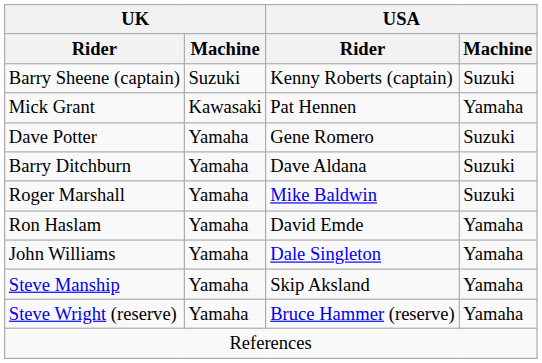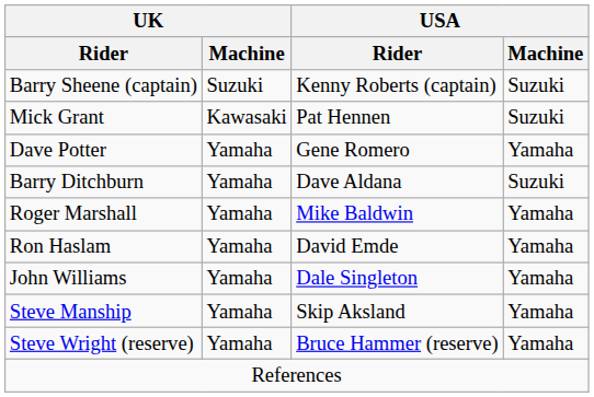 <table class="wikitable">
 <tr>
 <th colspan=2>UK</th>
 <th colspan=2>USA</th>
 </tr>
 <tr>
 <th>Rider</th>
 <th>Machine</th>
 <th>Rider</th>
 <th>Machine</th>
 </tr>
 <tr>
 <td>Barry Sheene (captain)</td>
 <td>Suzuki</td>
 <td>Kenny Roberts (captain)</td>
 <td>Suzuki</td>
 </tr>
 <tr>
 <td>Mick Grant</td>
 <td>Kawasaki</td>
 <td>Pat Hennen</td>
-<td>Yamaha</td>
+<td>Suzuki</td>
 </tr>
 <tr>
 <td>Dave Potter</td>
 <td>Yamaha</td>
 <td>Gene Romero</td>
-<td>Suzuki</td>
+<td>Yamaha</td>
 </tr>
 <tr>
 <td>Barry Ditchburn</td>
 <td>Yamaha</td>
 <td>Dave Aldana</td>
 <td>Suzuki</td>
 </tr>
 <tr>
 <td>Roger Marshall</td>
 <td>Yamaha</td>
 <td><a href='#'>Mike Baldwin</a></td>
-<td>Suzuki</td>
+<td>Yamaha</td>
 </tr>
 <tr>
 <td>Ron Haslam</td>
 <td>Yamaha</td>
 <td>David Emde</td>
 <td>Yamaha</td>
 </tr>
 <tr>
 <td>John Williams</td>
 <td>Yamaha</td>
 <td><a href='#'>Dale Singleton</a></td>
 <td>Yamaha</td>
 </tr>
 <tr>
 <td><a href='#'>Steve Manship</a></td>
 <td>Yamaha</td>
 <td>Skip Aksland</td>
 <td>Yamaha</td>
 </tr>
 <tr>
 <td><a href='#'>Steve Wright</a> (reserve)</td>
 <td>Yamaha</td>
 <td><a href='#'>Bruce Hammer</a> (reserve)</td>
 <td>Yamaha</td>
 </tr>
 <tr>
 <td colspan=4 align="center">References</td>
 </tr>
 </table>
